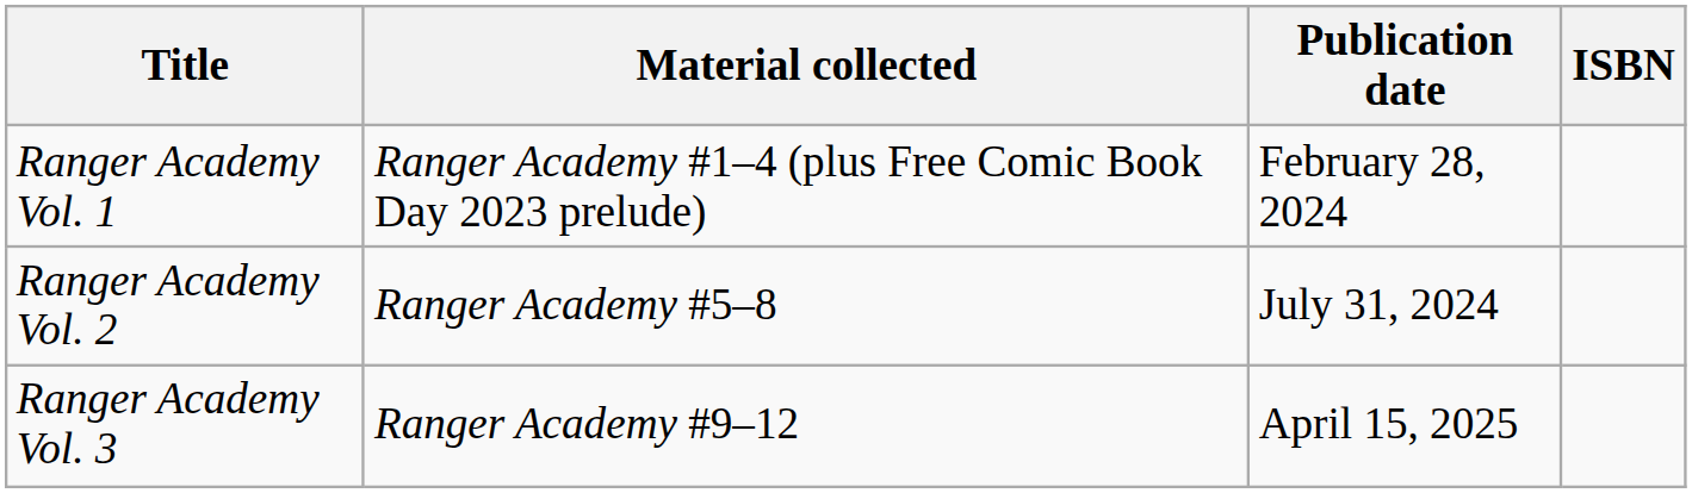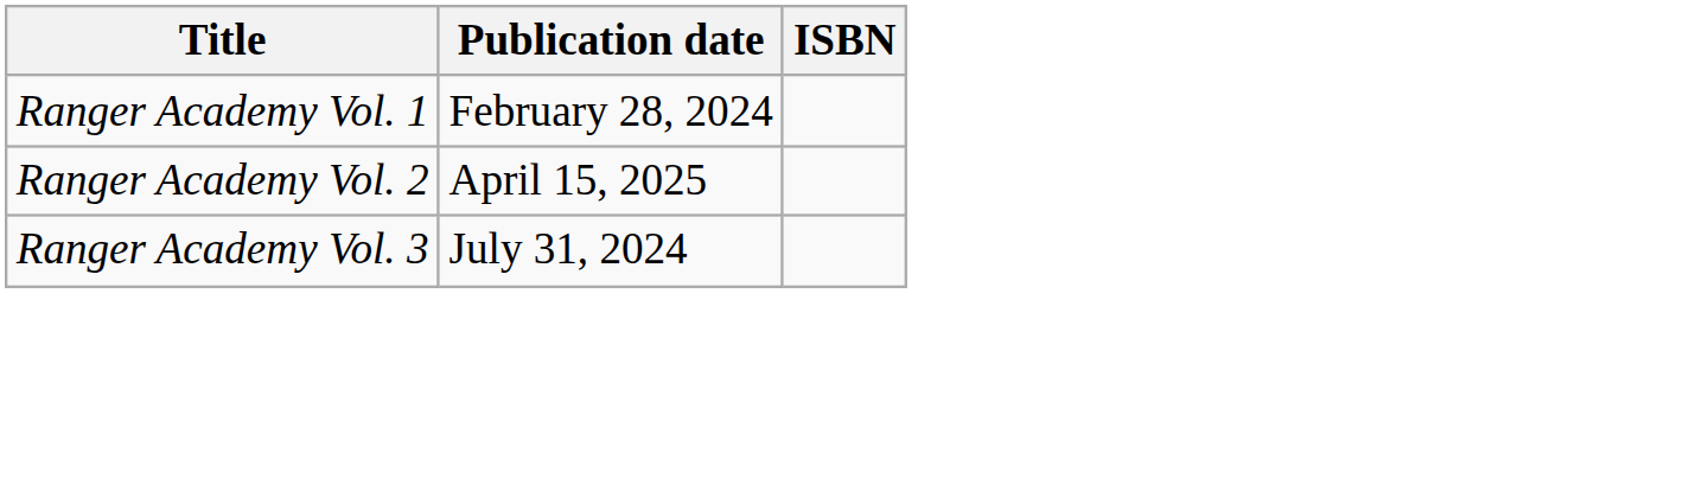 <table class="wikitable">
 <tr>
 <th>Title</th>
-<th>Material collected</th>
 <th>Publication date</th>
 <th>ISBN</th>
 </tr>
 <tr>
 <td><em>Ranger Academy Vol. 1</em></td>
-<td><em>Ranger Academy</em> #1–4 (plus Free Comic Book Day 2023 prelude)</td>
 <td>February 28, 2024</td>
 <td></td>
 </tr>
 <tr>
 <td><em>Ranger Academy Vol. 2</em></td>
-<td><em>Ranger Academy</em> #5–8</td>
-<td>July 31, 2024</td>
+<td>April 15, 2025</td>
 <td></td>
 </tr>
 <tr>
 <td><em>Ranger Academy Vol. 3</em></td>
-<td><em>Ranger Academy</em> #9–12</td>
-<td>April 15, 2025</td>
+<td>July 31, 2024</td>
 <td></td>
 </tr>
 </table>
